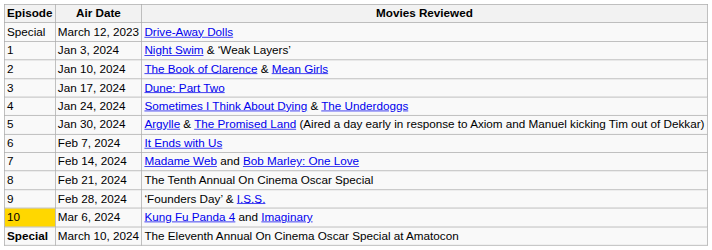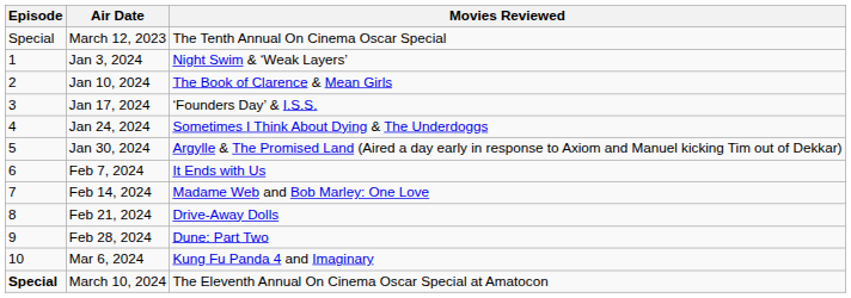 <table class="wikitable">
 <tr>
 <th>Episode</th>
 <th>Air Date</th>
 <th>Movies Reviewed</th>
 </tr>
 <tr>
 <td>Special</td>
 <td>March 12, 2023</td>
-<td><a href='#'>Drive-Away Dolls</a></td>
+<td>The Tenth Annual On Cinema Oscar Special</td>
 </tr>
 <tr>
 <td>1</td>
 <td>Jan 3, 2024</td>
 <td><a href='#'>Night Swim</a> & ‘Weak Layers’</td>
 </tr>
 <tr>
 <td>2</td>
 <td>Jan 10, 2024</td>
 <td><a href='#'>The Book of Clarence</a> & <a href='#'>Mean Girls</a></td>
 </tr>
 <tr>
 <td>3</td>
 <td>Jan 17, 2024</td>
-<td><a href='#'>Dune: Part Two</a></td>
+<td>‘Founders Day’ & <a href='#'>I.S.S.</a></td>
 </tr>
 <tr>
 <td>4</td>
 <td>Jan 24, 2024</td>
 <td><a href='#'>Sometimes I Think About Dying</a> & <a href='#'>The Underdoggs</a></td>
 </tr>
 <tr>
 <td>5</td>
 <td>Jan 30, 2024</td>
 <td><a href='#'>Argylle</a> & <a href='#'>The Promised Land</a> (Aired a day early in response to Axiom and Manuel kicking Tim out of Dekkar)</td>
 </tr>
 <tr>
 <td>6</td>
 <td>Feb 7, 2024</td>
 <td><a href='#'>It Ends with Us</a></td>
 </tr>
 <tr>
 <td>7</td>
 <td>Feb 14, 2024</td>
 <td><a href='#'>Madame Web</a> and <a href='#'>Bob Marley: One Love</a></td>
 </tr>
 <tr>
 <td>8</td>
 <td>Feb 21, 2024</td>
-<td>The Tenth Annual On Cinema Oscar Special</td>
+<td><a href='#'>Drive-Away Dolls</a></td>
 </tr>
 <tr>
 <td>9</td>
 <td>Feb 28, 2024</td>
-<td>‘Founders Day’ & <a href='#'>I.S.S.</a></td>
+<td><a href='#'>Dune: Part Two</a></td>
 </tr>
 <tr>
-<td style="background: gold;">10</td>
+<td>10</td>
 <td>Mar 6, 2024</td>
 <td><a href='#'>Kung Fu Panda 4</a> and <a href='#'>Imaginary</a></td>
 </tr>
 <tr>
 <td><strong>Special</strong></td>
 <td>March 10, 2024</td>
 <td>The Eleventh Annual On Cinema Oscar Special at Amatocon</td>
 </tr>
 </table>
